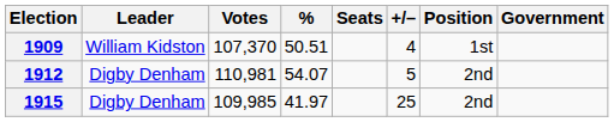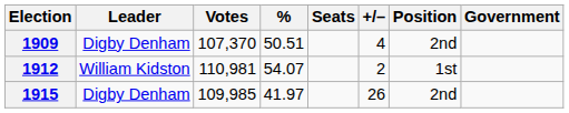 <table class=wikitable style="text-align: right;">
 <tr>
 <th>Election</th>
 <th>Leader</th>
 <th>Votes</th>
 <th>%</th>
 <th>Seats</th>
 <th>+/–</th>
 <th>Position</th>
 <th>Government</th>
 </tr>
 <tr>
 <th><a href='#'>1909</a></th>
-<td><a href='#'>William Kidston</a></td>
+<td><a href='#'>Digby Denham</a></td>
 <td>107,370</td>
 <td>50.51</td>
 <td></td>
 <td> 4</td>
-<td> 1st</td>
+<td> 2nd</td>
 <td></td>
 </tr>
 <tr>
 <th><a href='#'>1912</a></th>
-<td><a href='#'>Digby Denham</a></td>
+<td><a href='#'>William Kidston</a></td>
 <td>110,981</td>
 <td>54.07</td>
 <td></td>
-<td> 5</td>
-<td> 2nd</td>
+<td> 2</td>
+<td> 1st</td>
 <td></td>
 </tr>
 <tr>
 <th><a href='#'>1915</a></th>
 <td><a href='#'>Digby Denham</a></td>
 <td>109,985</td>
 <td>41.97</td>
 <td></td>
-<td> 25</td>
+<td> 26</td>
 <td> 2nd</td>
 <td></td>
 </tr>
 </table>
